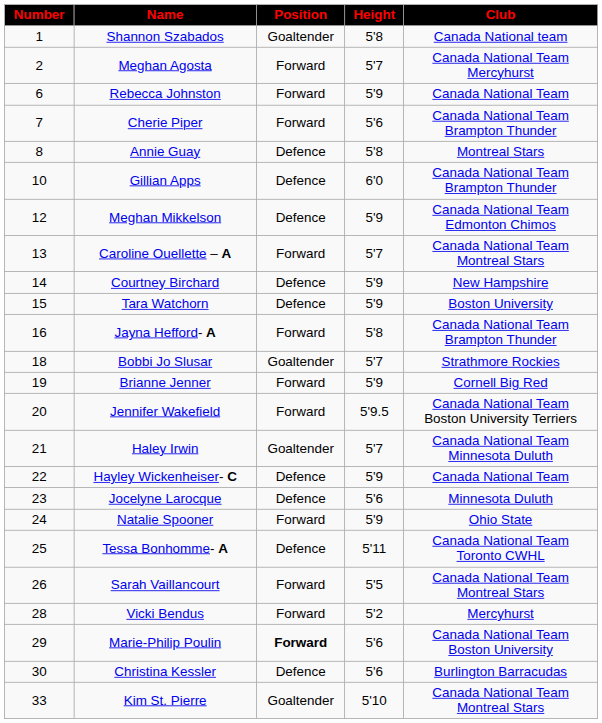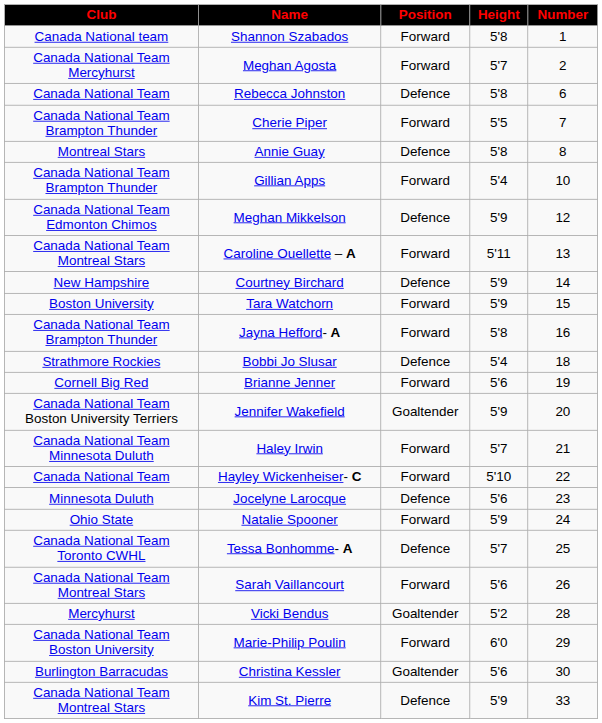 <table class="wikitable" style="width:80%;">
 <tr style="text-align:center; background:black; color:red;">
-<td><strong>Number</strong></td>
+<td><strong>Club</strong></td>
 <td><strong>Name</strong></td>
 <td><strong>Position</strong></td>
 <td><strong>Height</strong></td>
-<td><strong>Club</strong></td>
+<td><strong>Number</strong></td>
 </tr>
 <tr style="text-align:center;" bgcolor="">
+<td><a href='#'>Canada National team</a></td>
+<td><a href='#'>Shannon Szabados</a></td>
+<td>Forward</td>
+<td>5'8</td>
 <td>1</td>
-<td><a href='#'>Shannon Szabados</a></td>
-<td>Goaltender</td>
-<td>5'8</td>
-<td><a href='#'>Canada National team</a></td>
 </tr>
 <tr style="text-align:center;" bgcolor="">
-<td>2</td>
+<td><a href='#'>Canada National Team</a><br><a href='#'>Mercyhurst</a></td>
 <td><a href='#'>Meghan Agosta</a></td>
 <td>Forward</td>
 <td>5'7</td>
-<td><a href='#'>Canada National Team</a><br><a href='#'>Mercyhurst</a></td>
+<td>2</td>
 </tr>
 <tr style="text-align:center;" bgcolor="">
+<td><a href='#'>Canada National Team</a></td>
+<td><a href='#'>Rebecca Johnston</a></td>
+<td>Defence</td>
+<td>5'8</td>
 <td>6</td>
-<td><a href='#'>Rebecca Johnston</a></td>
-<td>Forward</td>
-<td>5'9</td>
-<td><a href='#'>Canada National Team</a></td>
 </tr>
 <tr style="text-align:center;" bgcolor="">
-<td>7</td>
+<td><a href='#'>Canada National Team</a><br><a href='#'>Brampton Thunder</a></td>
 <td><a href='#'>Cherie Piper</a></td>
 <td>Forward</td>
-<td>5'6</td>
-<td><a href='#'>Canada National Team</a><br><a href='#'>Brampton Thunder</a></td>
+<td>5'5</td>
+<td>7</td>
 </tr>
 <tr style="text-align:center;" bgcolor="">
-<td>8</td>
+<td><a href='#'>Montreal Stars</a></td>
 <td><a href='#'>Annie Guay</a></td>
 <td>Defence</td>
 <td>5'8</td>
-<td><a href='#'>Montreal Stars</a></td>
+<td>8</td>
 </tr>
 <tr style="text-align:center;" bgcolor="">
+<td><a href='#'>Canada National Team</a><br><a href='#'>Brampton Thunder</a></td>
+<td><a href='#'>Gillian Apps</a></td>
+<td>Forward</td>
+<td>5'4</td>
 <td>10</td>
-<td><a href='#'>Gillian Apps</a></td>
-<td>Defence</td>
-<td>6'0</td>
-<td><a href='#'>Canada National Team</a><br><a href='#'>Brampton Thunder</a></td>
 </tr>
 <tr style="text-align:center;" bgcolor="">
-<td>12</td>
+<td><a href='#'>Canada National Team</a><br><a href='#'>Edmonton Chimos</a></td>
 <td><a href='#'>Meghan Mikkelson</a></td>
 <td>Defence</td>
 <td>5'9</td>
-<td><a href='#'>Canada National Team</a><br><a href='#'>Edmonton Chimos</a></td>
+<td>12</td>
 </tr>
 <tr style="text-align:center;" bgcolor="">
-<td>13</td>
+<td><a href='#'>Canada National Team</a><br><a href='#'>Montreal Stars</a></td>
 <td><a href='#'>Caroline Ouellette</a> – <strong>A</strong></td>
 <td>Forward</td>
-<td>5'7</td>
-<td><a href='#'>Canada National Team</a><br><a href='#'>Montreal Stars</a></td>
+<td>5'11</td>
+<td>13</td>
 </tr>
 <tr style="text-align:center;" bgcolor="">
-<td>14</td>
+<td><a href='#'>New Hampshire</a></td>
 <td><a href='#'>Courtney Birchard</a></td>
 <td>Defence</td>
 <td>5'9</td>
-<td><a href='#'>New Hampshire</a></td>
+<td>14</td>
 </tr>
 <tr style="text-align:center;" bgcolor="">
+<td><a href='#'>Boston University</a></td>
+<td><a href='#'>Tara Watchorn</a></td>
+<td>Forward</td>
+<td>5'9</td>
 <td>15</td>
-<td><a href='#'>Tara Watchorn</a></td>
-<td>Defence</td>
-<td>5'9</td>
-<td><a href='#'>Boston University</a></td>
 </tr>
 <tr style="text-align:center;" bgcolor="">
-<td>16</td>
+<td><a href='#'>Canada National Team</a><br><a href='#'>Brampton Thunder</a></td>
 <td><a href='#'>Jayna Hefford</a>- <strong>A</strong></td>
 <td>Forward</td>
 <td>5'8</td>
-<td><a href='#'>Canada National Team</a><br><a href='#'>Brampton Thunder</a></td>
+<td>16</td>
 </tr>
 <tr style="text-align:center;" bgcolor="">
+<td><a href='#'>Strathmore Rockies</a></td>
+<td><a href='#'>Bobbi Jo Slusar</a></td>
+<td>Defence</td>
+<td>5'4</td>
 <td>18</td>
-<td><a href='#'>Bobbi Jo Slusar</a></td>
-<td>Goaltender</td>
-<td>5'7</td>
-<td><a href='#'>Strathmore Rockies</a></td>
 </tr>
 <tr style="text-align:center;" bgcolor="">
-<td>19</td>
+<td><a href='#'>Cornell Big Red</a></td>
 <td><a href='#'>Brianne Jenner</a></td>
 <td>Forward</td>
-<td>5'9</td>
-<td><a href='#'>Cornell Big Red</a></td>
+<td>5'6</td>
+<td>19</td>
 </tr>
 <tr style="text-align:center;" bgcolor="">
+<td><a href='#'>Canada National Team</a><br>Boston University Terriers</td>
+<td><a href='#'>Jennifer Wakefield</a></td>
+<td>Goaltender</td>
+<td>5'9</td>
 <td>20</td>
-<td><a href='#'>Jennifer Wakefield</a></td>
-<td>Forward</td>
-<td>5'9.5</td>
-<td><a href='#'>Canada National Team</a><br>Boston University Terriers</td>
 </tr>
 <tr style="text-align:center;" bgcolor="">
+<td><a href='#'>Canada National Team</a><br><a href='#'>Minnesota Duluth</a></td>
+<td><a href='#'>Haley Irwin</a></td>
+<td>Forward</td>
+<td>5'7</td>
 <td>21</td>
-<td><a href='#'>Haley Irwin</a></td>
-<td>Goaltender</td>
-<td>5'7</td>
-<td><a href='#'>Canada National Team</a><br><a href='#'>Minnesota Duluth</a></td>
 </tr>
 <tr style="text-align:center;" bgcolor="">
+<td><a href='#'>Canada National Team</a></td>
+<td><a href='#'>Hayley Wickenheiser</a>- <strong>C</strong></td>
+<td>Forward</td>
+<td>5'10</td>
 <td>22</td>
-<td><a href='#'>Hayley Wickenheiser</a>- <strong>C</strong></td>
-<td>Defence</td>
-<td>5'9</td>
-<td><a href='#'>Canada National Team</a></td>
 </tr>
 <tr style="text-align:center;" bgcolor="">
-<td>23</td>
+<td><a href='#'>Minnesota Duluth</a></td>
 <td><a href='#'>Jocelyne Larocque</a></td>
 <td>Defence</td>
 <td>5'6</td>
-<td><a href='#'>Minnesota Duluth</a></td>
+<td>23</td>
 </tr>
 <tr style="text-align:center;" bgcolor="">
-<td>24</td>
+<td><a href='#'>Ohio State</a></td>
 <td><a href='#'>Natalie Spooner</a></td>
 <td>Forward</td>
 <td>5'9</td>
-<td><a href='#'>Ohio State</a></td>
+<td>24</td>
 </tr>
 <tr style="text-align:center;" bgcolor="">
-<td>25</td>
+<td><a href='#'>Canada National Team</a><br><a href='#'>Toronto CWHL</a></td>
 <td><a href='#'>Tessa Bonhomme</a>- <strong>A</strong></td>
 <td>Defence</td>
-<td>5'11</td>
-<td><a href='#'>Canada National Team</a><br><a href='#'>Toronto CWHL</a></td>
+<td>5'7</td>
+<td>25</td>
 </tr>
 <tr style="text-align:center;" bgcolor="">
-<td>26</td>
+<td><a href='#'>Canada National Team</a><br><a href='#'>Montreal Stars</a></td>
 <td><a href='#'>Sarah Vaillancourt</a></td>
 <td>Forward</td>
-<td>5'5</td>
-<td><a href='#'>Canada National Team</a><br><a href='#'>Montreal Stars</a></td>
+<td>5'6</td>
+<td>26</td>
 </tr>
 <tr style="text-align:center;" bgcolor="">
+<td><a href='#'>Mercyhurst</a></td>
+<td><a href='#'>Vicki Bendus</a></td>
+<td>Goaltender</td>
+<td>5'2</td>
 <td>28</td>
-<td><a href='#'>Vicki Bendus</a></td>
-<td>Forward</td>
-<td>5'2</td>
-<td><a href='#'>Mercyhurst</a></td>
 </tr>
 <tr style="text-align:center;" bgcolor="">
+<td><a href='#'>Canada National Team</a><br><a href='#'>Boston University</a></td>
+<td><a href='#'>Marie-Philip Poulin</a></td>
+<td>Forward</td>
+<td>6'0</td>
 <td>29</td>
-<td><a href='#'>Marie-Philip Poulin</a></td>
-<td><strong>Forward</strong></td>
-<td>5'6</td>
-<td><a href='#'>Canada National Team</a><br><a href='#'>Boston University</a></td>
 </tr>
 <tr style="text-align:center;" bgcolor="">
+<td><a href='#'>Burlington Barracudas</a></td>
+<td><a href='#'>Christina Kessler</a></td>
+<td>Goaltender</td>
+<td>5'6</td>
 <td>30</td>
-<td><a href='#'>Christina Kessler</a></td>
-<td>Defence</td>
-<td>5'6</td>
-<td><a href='#'>Burlington Barracudas</a></td>
 </tr>
 <tr style="text-align:center;" bgcolor="">
+<td><a href='#'>Canada National Team</a><br><a href='#'>Montreal Stars</a></td>
+<td><a href='#'>Kim St. Pierre</a></td>
+<td>Defence</td>
+<td>5'9</td>
 <td>33</td>
-<td><a href='#'>Kim St. Pierre</a></td>
-<td>Goaltender</td>
-<td>5'10</td>
-<td><a href='#'>Canada National Team</a><br><a href='#'>Montreal Stars</a></td>
 </tr>
 </table>
